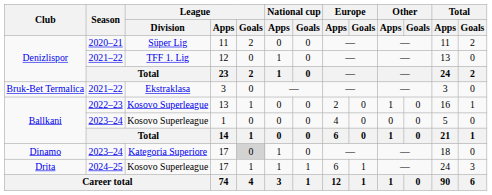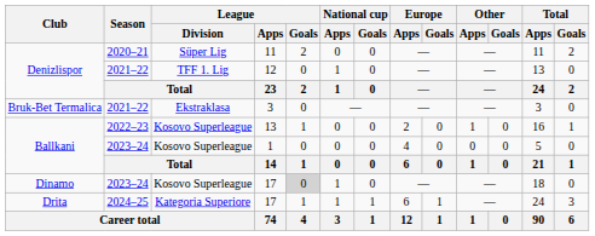 <table class="wikitable" style="text-align:center">
 <tr>
 <th rowspan="2">Club</th>
 <th rowspan="2">Season</th>
 <th colspan="3">League</th>
 <th colspan="2">National cup</th>
 <th colspan="2">Europe</th>
 <th colspan="2">Other</th>
 <th colspan="2">Total</th>
 </tr>
 <tr>
 <th>Division</th>
 <th>Apps</th>
 <th>Goals</th>
 <th>Apps</th>
 <th>Goals</th>
 <th>Apps</th>
 <th>Goals</th>
 <th>Apps</th>
 <th>Goals</th>
 <th>Apps</th>
 <th>Goals</th>
 </tr>
 <tr>
 <td rowspan="3"><a href='#'>Denizlispor</a></td>
 <td><a href='#'>2020–21</a></td>
 <td><a href='#'>Süper Lig</a></td>
 <td>11</td>
 <td>2</td>
 <td>0</td>
 <td>0</td>
 <td colspan="2">—</td>
 <td colspan="2">—</td>
 <td>11</td>
 <td>2</td>
 </tr>
 <tr>
 <td><a href='#'>2021–22</a></td>
 <td><a href='#'>TFF 1. Lig</a></td>
 <td>12</td>
 <td>0</td>
 <td>1</td>
 <td>0</td>
 <td colspan="2">—</td>
 <td colspan="2">—</td>
 <td>13</td>
 <td>0</td>
 </tr>
 <tr>
 <th colspan="2">Total</th>
 <th>23</th>
 <th>2</th>
 <th>1</th>
 <th>0</th>
 <th colspan="2">—</th>
 <th colspan="2">—</th>
 <th>24</th>
 <th>2</th>
 </tr>
 <tr>
 <td><a href='#'>Bruk-Bet Termalica</a></td>
 <td><a href='#'>2021–22</a></td>
 <td><a href='#'>Ekstraklasa</a></td>
 <td>3</td>
 <td>0</td>
 <td colspan="2">—</td>
 <td colspan="2">—</td>
 <td colspan="2">—</td>
 <td>3</td>
 <td>0</td>
 </tr>
 <tr>
 <td rowspan="3"><a href='#'>Ballkani</a></td>
 <td><a href='#'>2022–23</a></td>
 <td><a href='#'>Kosovo Superleague</a></td>
 <td>13</td>
 <td>1</td>
 <td>0</td>
 <td>0</td>
 <td>2</td>
 <td>0</td>
 <td>1</td>
 <td>0</td>
 <td>16</td>
 <td>1</td>
 </tr>
 <tr>
 <td><a href='#'>2023–24</a></td>
 <td>Kosovo Superleague</td>
 <td>1</td>
 <td>0</td>
 <td>0</td>
 <td>0</td>
 <td>4</td>
 <td>0</td>
 <td>0</td>
 <td>0</td>
 <td>5</td>
 <td>0</td>
 </tr>
 <tr>
 <th colspan="2">Total</th>
 <th>14</th>
 <th>1</th>
 <th>0</th>
 <th>0</th>
 <th>6</th>
 <th>0</th>
 <th>1</th>
 <th>0</th>
 <th>21</th>
 <th>1</th>
 </tr>
 <tr>
 <td><a href='#'>Dinamo</a></td>
 <td><a href='#'>2023–24</a></td>
-<td><a href='#'>Kategoria Superiore</a></td>
+<td>Kosovo Superleague</td>
 <td>17</td>
 <td style="background: lightgrey;">0</td>
 <td>1</td>
 <td>0</td>
 <td colspan="2">—</td>
 <td colspan="2">—</td>
 <td>18</td>
 <td>0</td>
 </tr>
 <tr>
 <td><a href='#'>Drita</a></td>
 <td><a href='#'>2024–25</a></td>
-<td>Kosovo Superleague</td>
+<td><a href='#'>Kategoria Superiore</a></td>
 <td>17</td>
 <td>1</td>
 <td>1</td>
 <td>1</td>
 <td>6</td>
 <td>1</td>
 <td colspan="2">—</td>
 <td>24</td>
 <td>3</td>
 </tr>
 <tr>
 <th colspan="3">Career total</th>
 <th>74</th>
 <th>4</th>
 <th>3</th>
 <th>1</th>
 <th>12</th>
 <th>1</th>
 <th>1</th>
 <th>0</th>
 <th>90</th>
 <th>6</th>
 </tr>
 </table>
